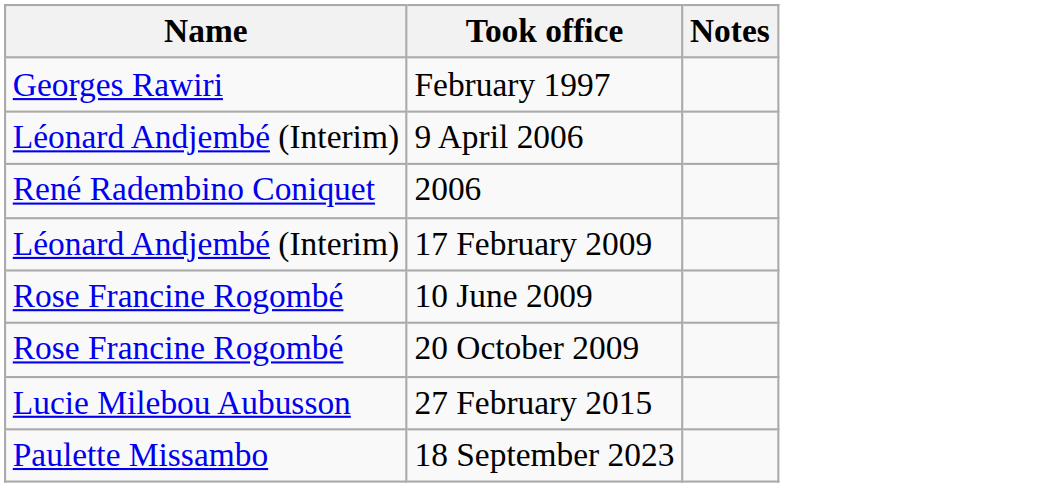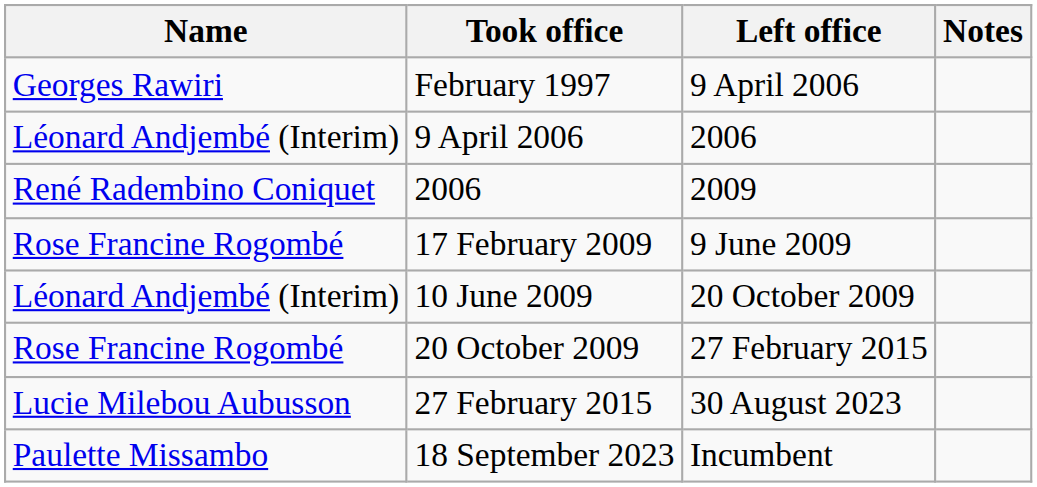 <table class="wikitable">
 <tr>
 <th>Name</th>
 <th>Took office</th>
+<th>Left office</th>
 <th>Notes</th>
 </tr>
 <tr>
 <td><a href='#'>Georges Rawiri</a></td>
 <td>February 1997</td>
+<td>9 April 2006</td>
 <td></td>
 </tr>
 <tr>
 <td><a href='#'>Léonard Andjembé</a> (Interim)</td>
 <td>9 April 2006</td>
+<td>2006</td>
 <td></td>
 </tr>
 <tr>
 <td><a href='#'>René Radembino Coniquet</a></td>
 <td>2006</td>
+<td>2009</td>
+<td></td>
+</tr>
+<tr>
+<td><a href='#'>Rose Francine Rogombé</a></td>
+<td>17 February 2009</td>
+<td>9 June 2009</td>
 <td></td>
 </tr>
 <tr>
 <td><a href='#'>Léonard Andjembé</a> (Interim)</td>
-<td>17 February 2009</td>
-<td></td>
-</tr>
-<tr>
-<td><a href='#'>Rose Francine Rogombé</a></td>
 <td>10 June 2009</td>
+<td>20 October 2009</td>
 <td></td>
 </tr>
 <tr>
 <td><a href='#'>Rose Francine Rogombé</a></td>
 <td>20 October 2009</td>
+<td>27 February 2015</td>
 <td></td>
 </tr>
 <tr>
 <td><a href='#'>Lucie Milebou Aubusson</a></td>
 <td>27 February 2015</td>
+<td>30 August 2023</td>
 <td></td>
 </tr>
 <tr>
 <td><a href='#'>Paulette Missambo</a></td>
 <td>18 September 2023</td>
+<td>Incumbent</td>
 <td></td>
 </tr>
 </table>
